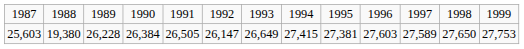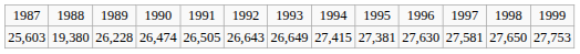 <table class="wikitable" style="text-align:center">
 <tr>
 <td>1987</td>
 <td>1988</td>
 <td>1989</td>
 <td>1990</td>
 <td>1991</td>
 <td>1992</td>
 <td>1993</td>
 <td>1994</td>
 <td>1995</td>
 <td>1996</td>
 <td>1997</td>
 <td>1998</td>
 <td>1999</td>
 </tr>
 <tr>
 <td>25,603</td>
 <td>19,380</td>
 <td>26,228</td>
-<td>26,384</td>
+<td>26,474</td>
 <td>26,505</td>
-<td>26,147</td>
+<td>26,643</td>
 <td>26,649</td>
 <td>27,415</td>
 <td>27,381</td>
-<td>27,603</td>
-<td>27,589</td>
+<td>27,630</td>
+<td>27,581</td>
 <td>27,650</td>
 <td>27,753</td>
 </tr>
 </table>
